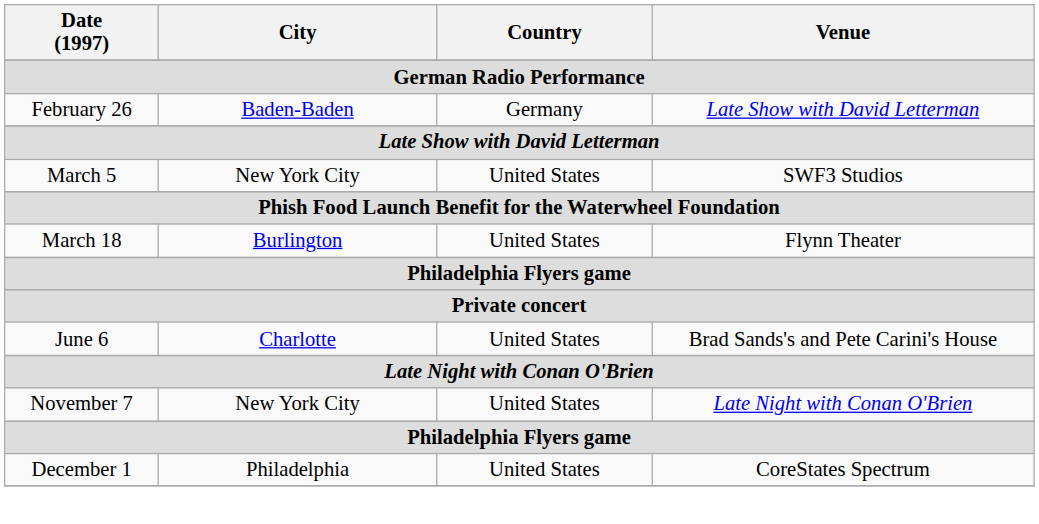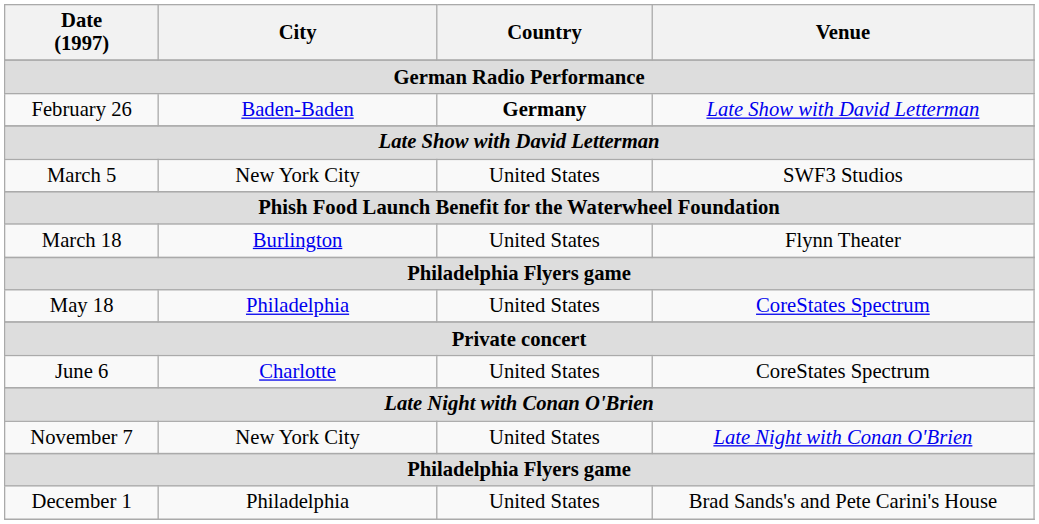 <table class="wikitable plainrowheaders" style="text-align:center;">
 <tr>
 <th scope="col" style="width:7em;">Date<br>(1997)</th>
 <th scope="col" style="width:13em;">City</th>
 <th scope="col" style="width:10em;">Country</th>
 <th scope="col" style="width:18em;">Venue</th>
 </tr>
 <tr>
 </tr>
 <tr style="background:#ddd;">
 <td colspan="4" style="text-align:center;"><strong>German Radio Performance</strong></td>
 </tr>
 <tr>
 <td>February 26</td>
 <td><a href='#'>Baden-Baden</a></td>
-<td>Germany</td>
+<td><strong>Germany</strong></td>
 <td><em><a href='#'>Late Show with David Letterman</a></em></td>
 </tr>
 <tr>
 </tr>
 <tr style="background:#ddd;">
 <td colspan="4" style="text-align:center;"><strong><em>Late Show with David Letterman</em></strong></td>
 </tr>
 <tr>
 <td>March 5</td>
 <td>New York City</td>
 <td>United States</td>
 <td>SWF3 Studios</td>
 </tr>
 <tr>
 </tr>
 <tr style="background:#ddd;">
 <td colspan="4" style="text-align:center;"><strong>Phish Food Launch Benefit for the Waterwheel Foundation</strong></td>
 </tr>
 <tr>
 <td>March 18</td>
 <td><a href='#'>Burlington</a></td>
 <td>United States</td>
 <td>Flynn Theater</td>
 </tr>
 <tr>
 </tr>
 <tr style="background:#ddd;">
 <td colspan="4" style="text-align:center;"><strong>Philadelphia Flyers game</strong></td>
 </tr>
 <tr>
+<td>May 18</td>
+<td><a href='#'>Philadelphia</a></td>
+<td>United States</td>
+<td><a href='#'>CoreStates Spectrum</a></td>
+</tr>
+<tr>
 </tr>
 <tr style="background:#ddd;">
 <td colspan="4" style="text-align:center;"><strong>Private concert</strong></td>
 </tr>
 <tr>
 <td>June 6</td>
 <td><a href='#'>Charlotte</a></td>
 <td>United States</td>
-<td>Brad Sands's and Pete Carini's House</td>
+<td>CoreStates Spectrum</td>
 </tr>
 <tr>
 </tr>
 <tr style="background:#ddd;">
 <td colspan="4" style="text-align:center;"><strong><em>Late Night with Conan O'Brien</em></strong></td>
 </tr>
 <tr>
 <td>November 7</td>
 <td>New York City</td>
 <td>United States</td>
 <td><em><a href='#'>Late Night with Conan O'Brien</a></em></td>
 </tr>
 <tr>
 </tr>
 <tr style="background:#ddd;">
 <td colspan="4" style="text-align:center;"><strong>Philadelphia Flyers game</strong></td>
 </tr>
 <tr>
 <td>December 1</td>
 <td>Philadelphia</td>
 <td>United States</td>
-<td>CoreStates Spectrum</td>
+<td>Brad Sands's and Pete Carini's House</td>
 </tr>
 <tr>
 </tr>
 </table>
